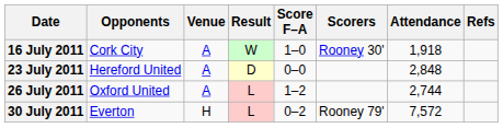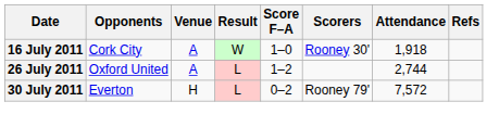 <table class="wikitable plainrowheaders" style=text-align:center>
 <tr>
 <th scope=col>Date</th>
 <th scope=col>Opponents</th>
 <th scope=col>Venue</th>
 <th scope=col>Result</th>
 <th scope=col>Score<br>F–A</th>
 <th scope=col>Scorers</th>
 <th scope=col>Attendance</th>
 <th scope=col>Refs</th>
 </tr>
 <tr>
 <th scope=row>16 July 2011</th>
 <td style=text-align:left><a href='#'>Cork City</a></td>
 <td><a href='#'>A</a></td>
 <td style=background:#cfc>W</td>
 <td>1–0</td>
 <td style=text-align:left><a href='#'>Rooney</a> 30'</td>
 <td>1,918</td>
-<td></td>
-</tr>
-<tr>
-<th scope=row>23 July 2011</th>
-<td style=text-align:left><a href='#'>Hereford United</a></td>
-<td><a href='#'>A</a></td>
-<td style=background:#ffc>D</td>
-<td>0–0</td>
-<td></td>
-<td>2,848</td>
 <td></td>
 </tr>
 <tr>
 <th scope=row>26 July 2011</th>
 <td style=text-align:left><a href='#'>Oxford United</a></td>
 <td><a href='#'>A</a></td>
 <td style=background:#fcc>L</td>
 <td>1–2</td>
 <td></td>
 <td>2,744</td>
 <td></td>
 </tr>
 <tr>
 <th scope=row>30 July 2011</th>
 <td style=text-align:left><a href='#'>Everton</a></td>
 <td>H</td>
 <td style=background:#fcc>L</td>
 <td>0–2</td>
 <td style=text-align:left>Rooney 79'</td>
 <td>7,572</td>
 <td></td>
 </tr>
 </table>
